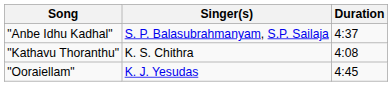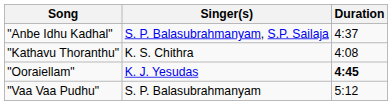 <table class="wikitable" style="font-size:95%;">
 <tr>
 <th>Song</th>
 <th>Singer(s)</th>
 <th>Duration</th>
 </tr>
 <tr>
 <td>"Anbe Idhu Kadhal"</td>
 <td><a href='#'>S. P. Balasubrahmanyam</a>,  <a href='#'>S.P. Sailaja</a></td>
 <td>4:37</td>
 </tr>
 <tr>
 <td>"Kathavu Thoranthu"</td>
 <td>K. S. Chithra</td>
 <td>4:08</td>
 </tr>
 <tr>
 <td>"Ooraiellam"</td>
 <td><a href='#'>K. J. Yesudas</a></td>
-<td>4:45</td>
+<td><strong>4:45</strong></td>
+</tr>
+<tr>
+<td>"Vaa Vaa Pudhu"</td>
+<td>S. P. Balasubrahmanyam</td>
+<td>5:12</td>
 </tr>
 </table>
